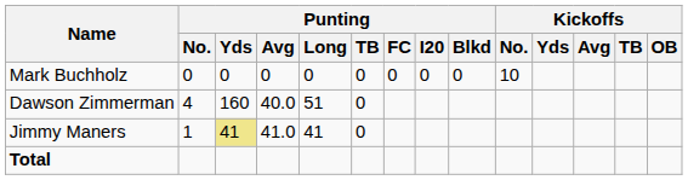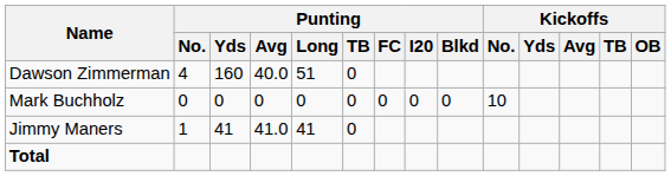 <table class="wikitable" style="white-space:nowrap;">
 <tr>
 <th rowspan="2">Name</th>
 <th colspan="8">Punting</th>
 <th colspan="5">Kickoffs</th>
 </tr>
 <tr>
 <th>No.</th>
 <th>Yds</th>
 <th>Avg</th>
 <th>Long</th>
 <th>TB</th>
 <th>FC</th>
 <th>I20</th>
 <th>Blkd</th>
 <th>No.</th>
 <th>Yds</th>
 <th>Avg</th>
 <th>TB</th>
 <th>OB</th>
 </tr>
 <tr>
+<td>Dawson Zimmerman</td>
+<td>4</td>
+<td>160</td>
+<td>40.0</td>
+<td>51</td>
+<td>0</td>
+<td></td>
+<td></td>
+<td></td>
+<td></td>
+<td></td>
+<td></td>
+<td></td>
+<td></td>
+</tr>
+<tr>
 <td>Mark Buchholz</td>
 <td>0</td>
 <td>0</td>
 <td>0</td>
 <td>0</td>
 <td>0</td>
 <td>0</td>
 <td>0</td>
 <td>0</td>
 <td>10</td>
 <td></td>
 <td></td>
 <td></td>
 <td></td>
 </tr>
 <tr>
-<td>Dawson Zimmerman</td>
-<td>4</td>
-<td>160</td>
-<td>40.0</td>
-<td>51</td>
-<td>0</td>
-<td></td>
-<td></td>
-<td></td>
-<td></td>
-<td></td>
-<td></td>
-<td></td>
-<td></td>
-</tr>
-<tr>
 <td>Jimmy Maners</td>
 <td>1</td>
-<td style="background: khaki;">41</td>
+<td>41</td>
 <td>41.0</td>
 <td>41</td>
 <td>0</td>
 <td></td>
 <td></td>
 <td></td>
 <td></td>
 <td></td>
 <td></td>
 <td></td>
 <td></td>
 </tr>
 <tr>
 <td><strong>Total</strong></td>
 <td></td>
 <td></td>
 <td></td>
 <td></td>
 <td></td>
 <td></td>
 <td></td>
 <td></td>
 <td></td>
 <td></td>
 <td></td>
 <td></td>
 <td></td>
 </tr>
 </table>
